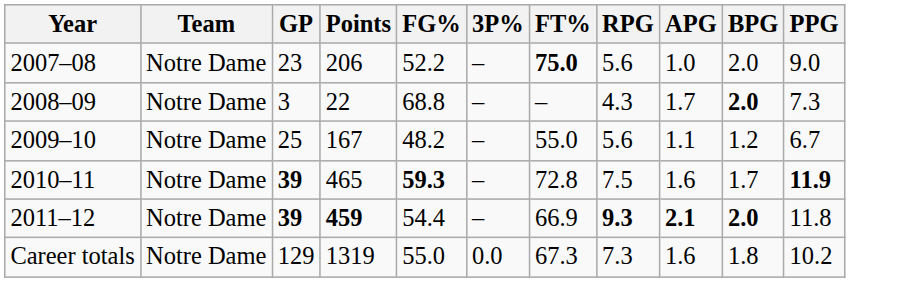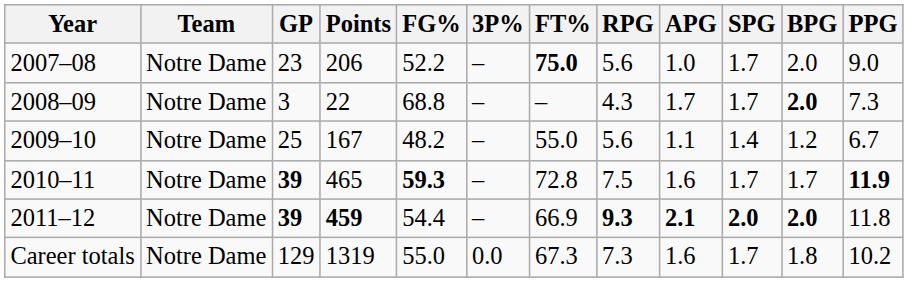 <table class="wikitable">
 <tr>
 <th>Year</th>
 <th>Team</th>
 <th>GP</th>
 <th>Points</th>
 <th>FG%</th>
 <th>3P%</th>
 <th>FT%</th>
 <th>RPG</th>
 <th>APG</th>
+<th>SPG</th>
 <th>BPG</th>
 <th>PPG</th>
 </tr>
 <tr>
 <td>2007–08</td>
 <td>Notre Dame</td>
 <td>23</td>
 <td>206</td>
 <td>52.2</td>
 <td>–</td>
 <td><strong>75.0</strong></td>
 <td>5.6</td>
 <td>1.0</td>
+<td>1.7</td>
 <td>2.0</td>
 <td>9.0</td>
 </tr>
 <tr>
 <td>2008–09</td>
 <td>Notre Dame</td>
 <td>3</td>
 <td>22</td>
 <td>68.8</td>
 <td>–</td>
 <td>–</td>
 <td>4.3</td>
+<td>1.7</td>
 <td>1.7</td>
 <td><strong>2.0</strong></td>
 <td>7.3</td>
 </tr>
 <tr>
 <td>2009–10</td>
 <td>Notre Dame</td>
 <td>25</td>
 <td>167</td>
 <td>48.2</td>
 <td>–</td>
 <td>55.0</td>
 <td>5.6</td>
 <td>1.1</td>
+<td>1.4</td>
 <td>1.2</td>
 <td>6.7</td>
 </tr>
 <tr>
 <td>2010–11</td>
 <td>Notre Dame</td>
 <td><strong>39</strong></td>
 <td>465</td>
 <td><strong>59.3</strong></td>
 <td>–</td>
 <td>72.8</td>
 <td>7.5</td>
 <td>1.6</td>
 <td>1.7</td>
+<td>1.7</td>
 <td><strong>11.9</strong></td>
 </tr>
 <tr>
 <td>2011–12</td>
 <td>Notre Dame</td>
 <td><strong>39</strong></td>
 <td><strong>459</strong></td>
 <td>54.4</td>
 <td>–</td>
 <td>66.9</td>
 <td><strong>9.3</strong></td>
 <td><strong>2.1</strong></td>
 <td><strong>2.0</strong></td>
+<td><strong>2.0</strong></td>
 <td>11.8</td>
 </tr>
 <tr>
 <td>Career totals</td>
 <td>Notre Dame</td>
 <td>129</td>
 <td>1319</td>
 <td>55.0</td>
 <td>0.0</td>
 <td>67.3</td>
 <td>7.3</td>
 <td>1.6</td>
+<td>1.7</td>
 <td>1.8</td>
 <td>10.2</td>
 </tr>
 </table>
